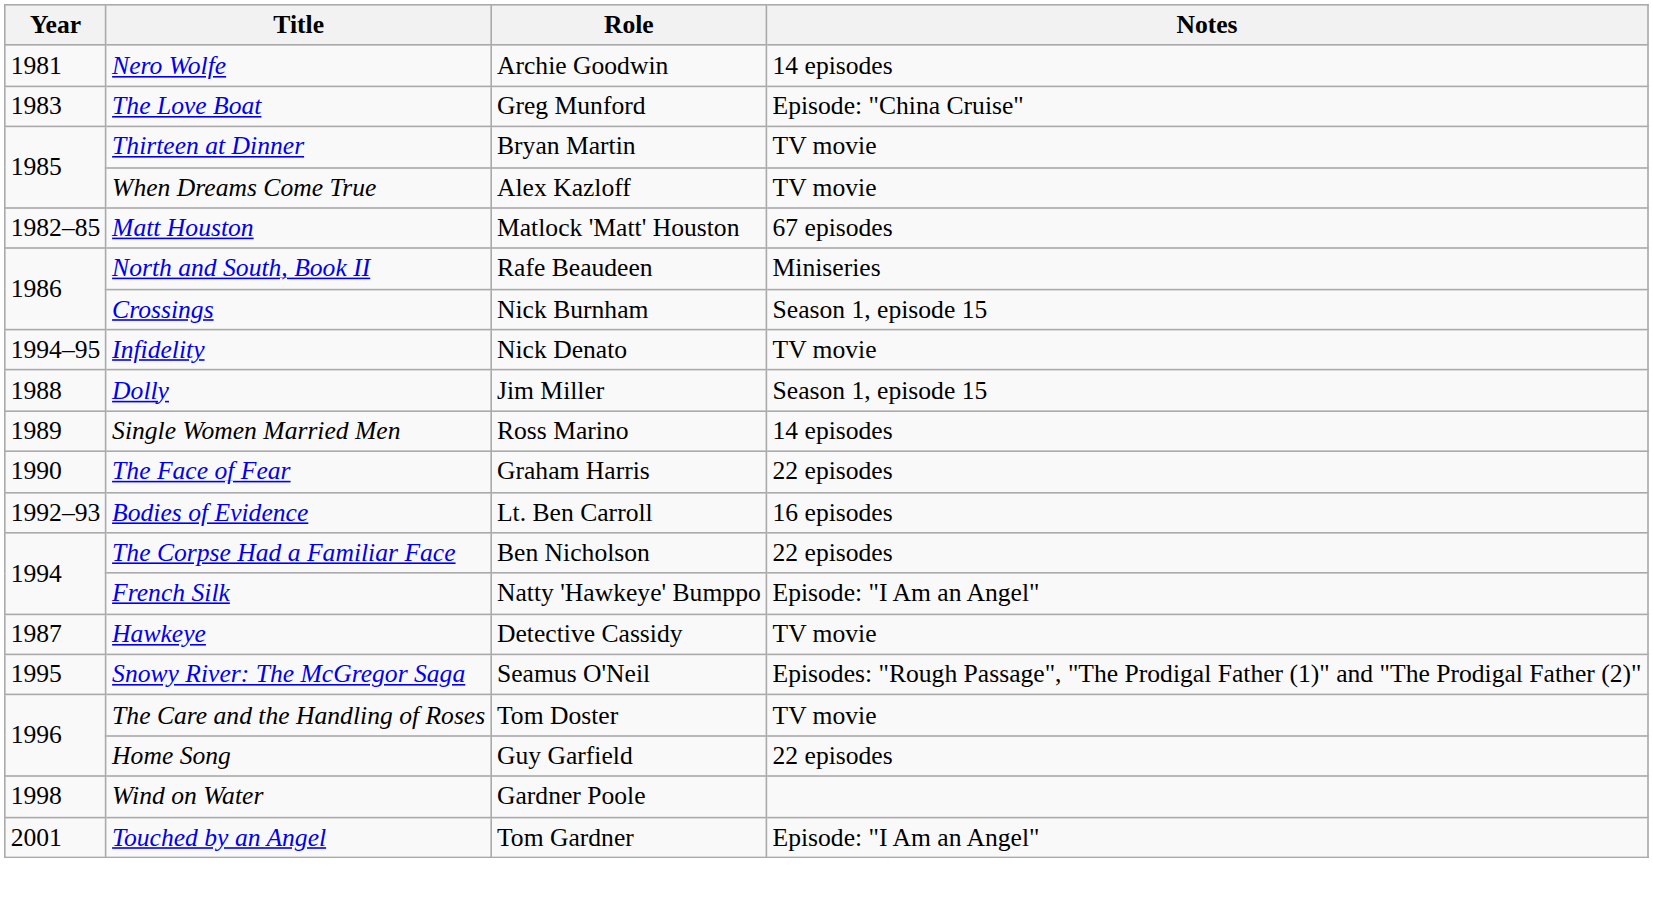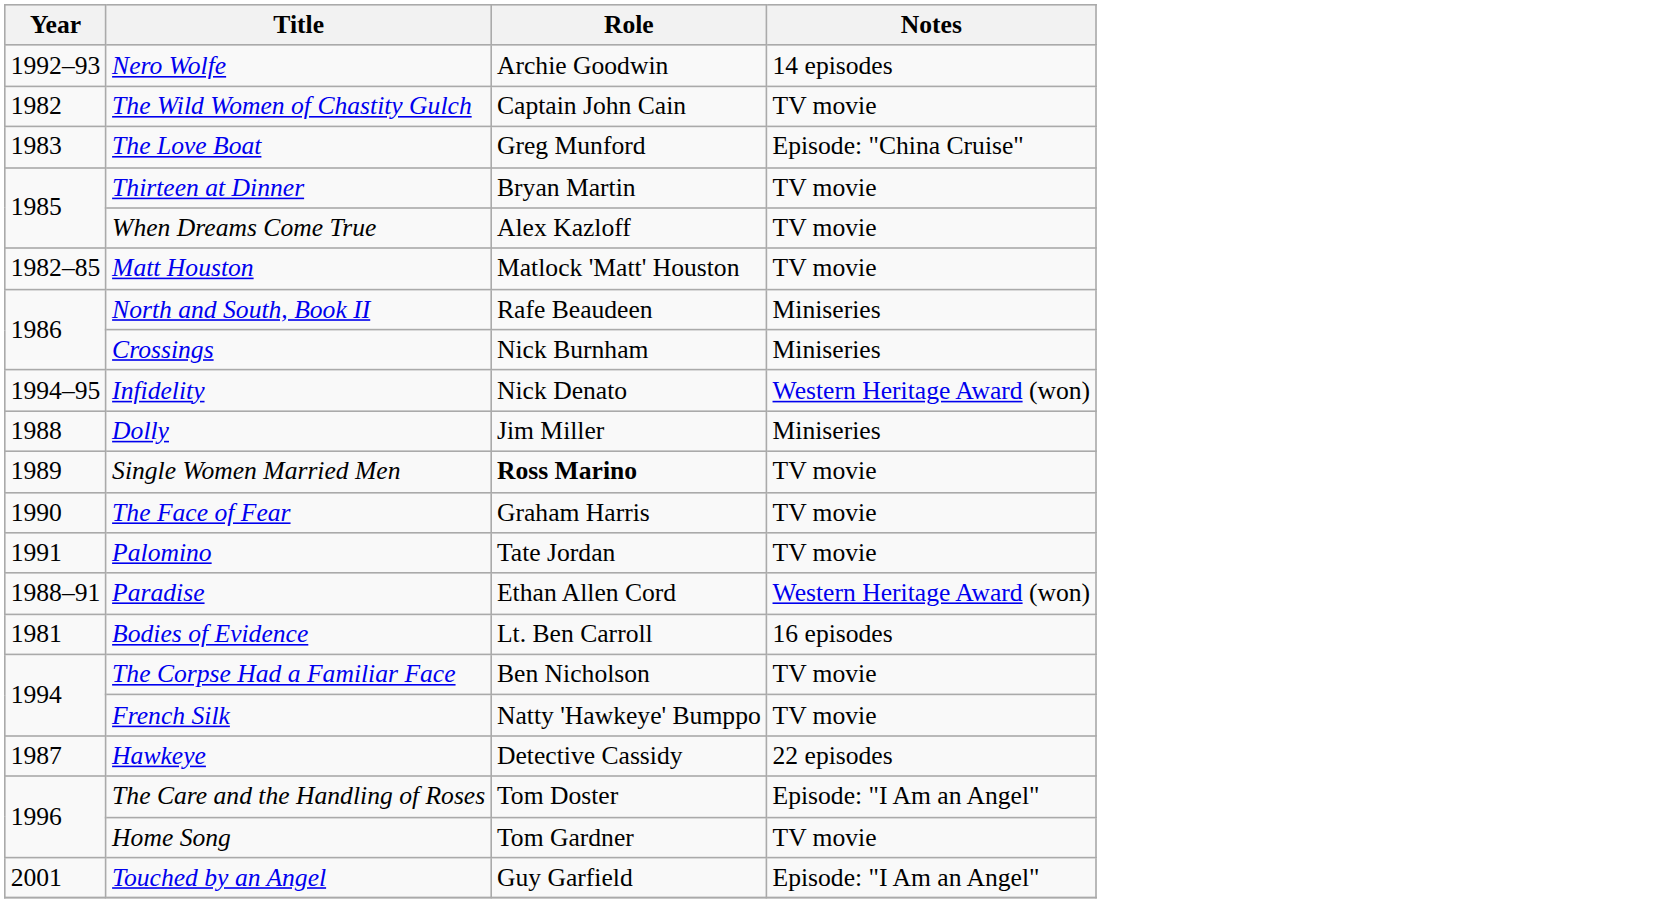 <table class="wikitable sortable">
 <tr>
 <th>Year</th>
 <th>Title</th>
 <th>Role</th>
 <th class="unsortable">Notes</th>
 </tr>
 <tr>
-<td>1981</td>
+<td>1992–93</td>
 <td><em><a href='#'>Nero Wolfe</a></em></td>
 <td>Archie Goodwin</td>
 <td>14 episodes</td>
+</tr>
+<tr>
+<td>1982</td>
+<td><em><a href='#'>The Wild Women of Chastity Gulch</a></em></td>
+<td>Captain John Cain</td>
+<td>TV movie</td>
 </tr>
 <tr>
 <td>1983</td>
 <td><em><a href='#'>The Love Boat</a></em></td>
 <td>Greg Munford</td>
 <td>Episode: "China Cruise"</td>
 </tr>
 <tr>
 <td rowspan="2">1985</td>
 <td><em><a href='#'>Thirteen at Dinner</a></em></td>
 <td>Bryan Martin</td>
 <td>TV movie</td>
 </tr>
 <tr>
 <td><em>When Dreams Come True</em></td>
 <td>Alex Kazloff</td>
 <td>TV movie</td>
 </tr>
 <tr>
 <td>1982–85</td>
 <td><em><a href='#'>Matt Houston</a></em></td>
 <td>Matlock 'Matt' Houston</td>
-<td>67 episodes</td>
+<td>TV movie</td>
 </tr>
 <tr>
 <td rowspan="2">1986</td>
 <td><em><a href='#'>North and South, Book II</a></em></td>
 <td>Rafe Beaudeen</td>
 <td>Miniseries</td>
 </tr>
 <tr>
 <td><em><a href='#'>Crossings</a></em></td>
 <td>Nick Burnham</td>
-<td>Season 1, episode 15</td>
+<td>Miniseries</td>
 </tr>
 <tr>
 <td>1994–95</td>
 <td><em><a href='#'>Infidelity</a></em></td>
 <td>Nick Denato</td>
-<td>TV movie</td>
+<td><a href='#'>Western Heritage Award</a> (won)</td>
 </tr>
 <tr>
 <td>1988</td>
 <td><em><a href='#'>Dolly</a></em></td>
 <td>Jim Miller</td>
-<td>Season 1, episode 15</td>
+<td>Miniseries</td>
 </tr>
 <tr>
 <td>1989</td>
 <td><em>Single Women Married Men</em></td>
-<td>Ross Marino</td>
-<td>14 episodes</td>
+<td><strong>Ross Marino</strong></td>
+<td>TV movie</td>
 </tr>
 <tr>
 <td>1990</td>
 <td><em><a href='#'>The Face of Fear</a></em></td>
 <td>Graham Harris</td>
-<td>22 episodes</td>
+<td>TV movie</td>
 </tr>
 <tr>
-<td>1992–93</td>
+<td>1991</td>
+<td><em><a href='#'>Palomino</a></em></td>
+<td>Tate Jordan</td>
+<td>TV movie</td>
+</tr>
+<tr>
+<td>1988–91</td>
+<td><em><a href='#'>Paradise</a></em></td>
+<td>Ethan Allen Cord</td>
+<td><a href='#'>Western Heritage Award</a> (won)</td>
+</tr>
+<tr>
+<td>1981</td>
 <td><em><a href='#'>Bodies of Evidence</a></em></td>
 <td>Lt. Ben Carroll</td>
 <td>16 episodes</td>
 </tr>
 <tr>
 <td rowspan="2">1994</td>
 <td><em><a href='#'>The Corpse Had a Familiar Face</a></em></td>
 <td>Ben Nicholson</td>
-<td>22 episodes</td>
+<td>TV movie</td>
 </tr>
 <tr>
 <td><em><a href='#'>French Silk</a></em></td>
 <td>Natty 'Hawkeye' Bumppo</td>
-<td>Episode: "I Am an Angel"</td>
+<td>TV movie</td>
 </tr>
 <tr>
 <td>1987</td>
 <td><em><a href='#'>Hawkeye</a></em></td>
 <td>Detective Cassidy</td>
-<td>TV movie</td>
-</tr>
-<tr>
-<td>1995</td>
-<td><em><a href='#'>Snowy River: The McGregor Saga</a></em></td>
-<td>Seamus O'Neil</td>
-<td>Episodes: "Rough Passage", "The Prodigal Father (1)" and "The Prodigal Father (2)"</td>
+<td>22 episodes</td>
 </tr>
 <tr>
 <td rowspan="2">1996</td>
 <td><em>The Care and the Handling of Roses</em></td>
 <td>Tom Doster</td>
-<td>TV movie</td>
+<td>Episode: "I Am an Angel"</td>
 </tr>
 <tr>
 <td><em>Home Song</em></td>
-<td>Guy Garfield</td>
-<td>22 episodes</td>
-</tr>
-<tr>
-<td>1998</td>
-<td><em>Wind on Water</em></td>
-<td>Gardner Poole</td>
-<td></td>
+<td>Tom Gardner</td>
+<td>TV movie</td>
 </tr>
 <tr>
 <td>2001</td>
 <td><em><a href='#'>Touched by an Angel</a></em></td>
-<td>Tom Gardner</td>
+<td>Guy Garfield</td>
 <td>Episode: "I Am an Angel"</td>
 </tr>
 <tr>
 </tr>
 </table>
